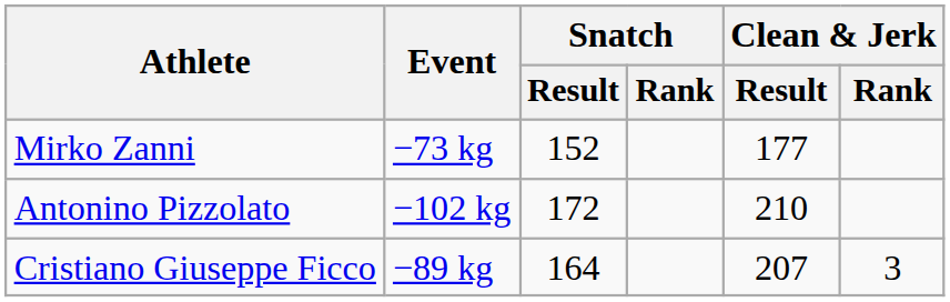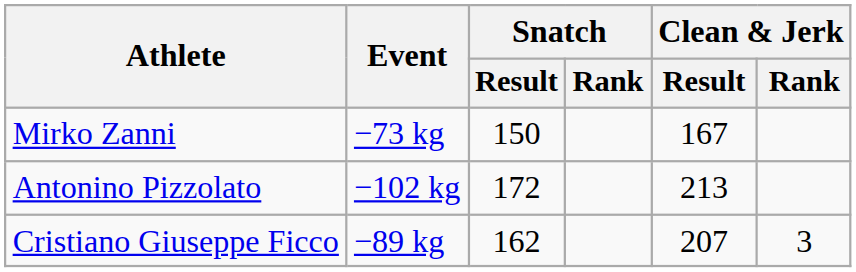 <table class="wikitable" style="font-size:90%">
 <tr>
 <th rowspan="2">Athlete</th>
 <th rowspan="2">Event</th>
 <th colspan="2">Snatch</th>
 <th colspan="2">Clean & Jerk</th>
 </tr>
 <tr style="font-size:95%">
 <th>Result</th>
 <th>Rank</th>
 <th>Result</th>
 <th>Rank</th>
 </tr>
 <tr align=center>
 <td align=left><a href='#'>Mirko Zanni</a></td>
 <td align=left><a href='#'>−73 kg</a></td>
-<td>152</td>
+<td>150</td>
 <td></td>
-<td>177</td>
+<td>167</td>
 <td></td>
 </tr>
 <tr align=center>
 <td align=left><a href='#'>Antonino Pizzolato</a></td>
 <td align=left><a href='#'>−102 kg</a></td>
 <td>172</td>
 <td></td>
-<td>210</td>
+<td>213</td>
 <td></td>
 </tr>
 <tr align=center>
 <td align=left><a href='#'>Cristiano Giuseppe Ficco</a></td>
 <td align=left><a href='#'>−89 kg</a></td>
-<td>164</td>
+<td>162</td>
 <td></td>
 <td>207</td>
 <td>3</td>
 </tr>
 </table>
